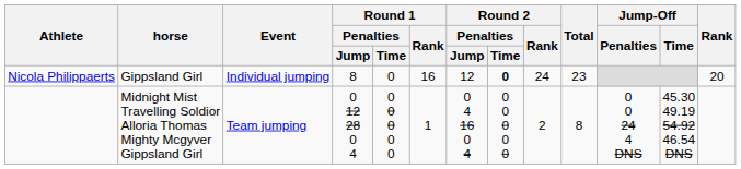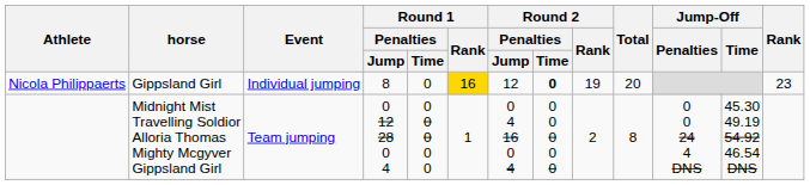 <table class="wikitable" border="1" style="font-size:90%">
 <tr>
 <th rowspan=3>Athlete</th>
 <th rowspan=3>horse</th>
 <th rowspan=3>Event</th>
 <th colspan=3>Round 1</th>
 <th colspan=3>Round 2</th>
 <th rowspan=3>Total</th>
 <th colspan=2>Jump-Off</th>
 <th rowspan=3>Rank</th>
 </tr>
 <tr>
 <th colspan=2>Penalties</th>
 <th rowspan=2>Rank</th>
 <th colspan=2>Penalties</th>
 <th rowspan=2>Rank</th>
 <th rowspan=2>Penalties</th>
 <th rowspan=2>Time</th>
 </tr>
 <tr>
 <th>Jump</th>
 <th>Time</th>
 <th>Jump</th>
 <th>Time</th>
 </tr>
 <tr>
 <td><a href='#'>Nicola Philippaerts</a></td>
 <td>Gippsland Girl</td>
 <td><a href='#'>Individual jumping</a></td>
 <td align=center>8</td>
 <td align=center>0</td>
-<td align=center>16</td>
+<td align=center style="background: gold;">16</td>
 <td align=center>12</td>
 <td align=center><strong>0</strong></td>
-<td align=center>24</td>
+<td align=center>19</td>
+<td align=center>20</td>
+<td colspan=2 bgcolor=#DCDCDC></td>
 <td align=center>23</td>
-<td colspan=2 bgcolor=#DCDCDC></td>
-<td align=center>20</td>
 </tr>
 <tr>
 <td><br><br><br><br></td>
 <td>Midnight Mist<br>Travelling Soldior<br>Alloria Thomas<br>Mighty Mcgyver<br>Gippsland Girl</td>
 <td><a href='#'>Team jumping</a></td>
 <td align=center>0<br><s>12</s><br><s>28</s><br>0<br>4</td>
 <td align=center>0<br><s>0</s><br><s>0</s><br>0<br>0</td>
 <td align=center>1</td>
 <td align=center>0<br>4<br><s>16</s><br>0<br><s>4</s></td>
 <td align=center>0<br>0<br><s>0</s><br>0<br><s>0</s></td>
 <td align=center>2</td>
 <td align=center>8</td>
 <td align=center>0<br>0<br><s>24</s><br>4<br><s>DNS</s></td>
 <td align=center>45.30<br>49.19<br><s>54.92</s><br>46.54<br><s>DNS</s></td>
 <td align=center></td>
 </tr>
 </table>
